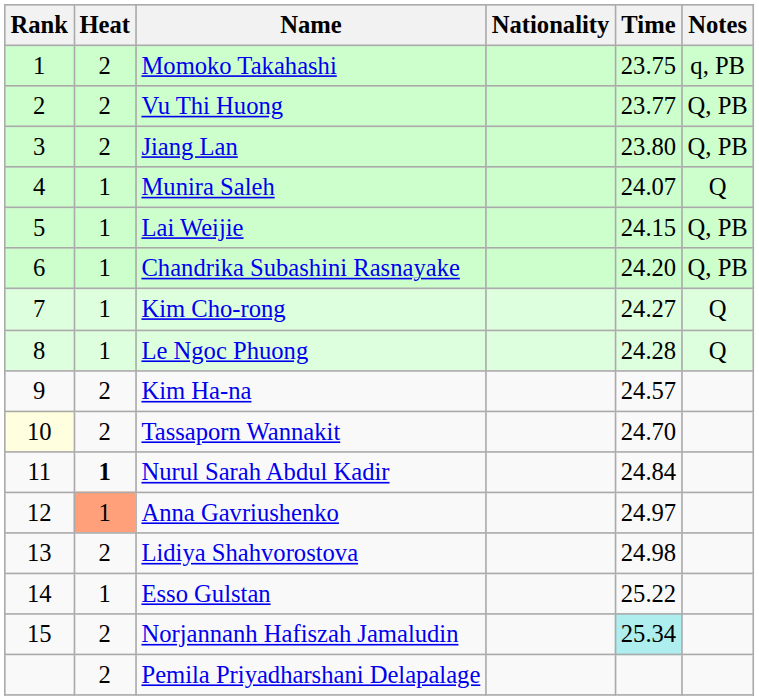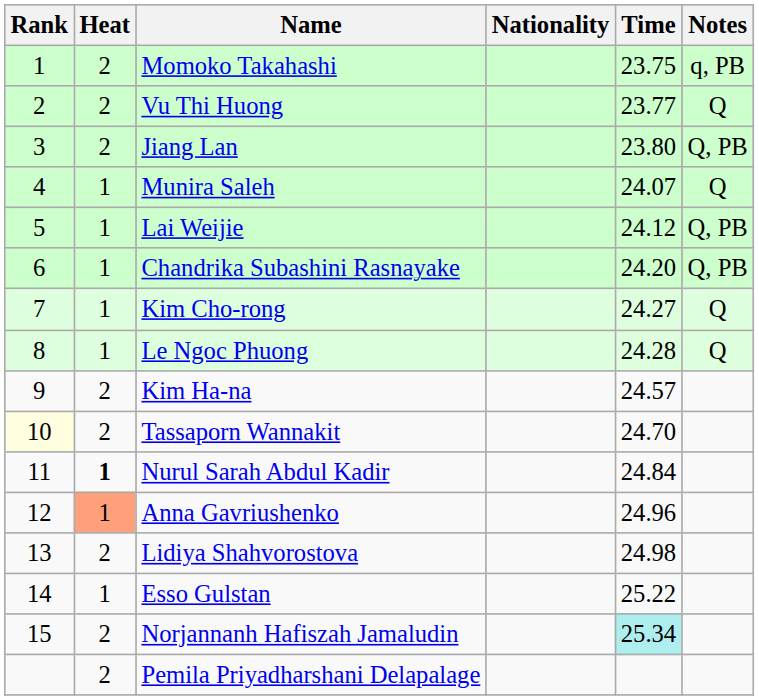 <table class="wikitable sortable" style="text-align:center; font-size:95%">
 <tr>
 <th>Rank</th>
 <th>Heat</th>
 <th>Name</th>
 <th>Nationality</th>
 <th>Time</th>
 <th>Notes</th>
 </tr>
 <tr bgcolor=ccffcc>
 <td>1</td>
 <td>2</td>
 <td align=left><a href='#'>Momoko Takahashi</a></td>
 <td align=left></td>
 <td>23.75</td>
 <td>q, PB</td>
 </tr>
 <tr bgcolor=ccffcc>
 <td>2</td>
 <td>2</td>
 <td align=left><a href='#'>Vu Thi Huong</a></td>
 <td align=left></td>
 <td>23.77</td>
-<td>Q, PB</td>
+<td>Q</td>
 </tr>
 <tr bgcolor=ccffcc>
 <td>3</td>
 <td>2</td>
 <td align=left><a href='#'>Jiang Lan</a></td>
 <td align=left></td>
 <td>23.80</td>
 <td>Q, PB</td>
 </tr>
 <tr bgcolor=ccffcc>
 <td>4</td>
 <td>1</td>
 <td align=left><a href='#'>Munira Saleh</a></td>
 <td align=left></td>
 <td>24.07</td>
 <td>Q</td>
 </tr>
 <tr bgcolor=ccffcc>
 <td>5</td>
 <td>1</td>
 <td align=left><a href='#'>Lai Weijie</a></td>
 <td align=left></td>
-<td>24.15</td>
+<td>24.12</td>
 <td>Q, PB</td>
 </tr>
 <tr bgcolor=ccffcc>
 <td>6</td>
 <td>1</td>
 <td align=left><a href='#'>Chandrika Subashini Rasnayake</a></td>
 <td align=left></td>
 <td>24.20</td>
 <td>Q, PB</td>
 </tr>
 <tr bgcolor=ddffdd>
 <td>7</td>
 <td>1</td>
 <td align=left><a href='#'>Kim Cho-rong</a></td>
 <td align=left></td>
 <td>24.27</td>
 <td>Q</td>
 </tr>
 <tr bgcolor=ddffdd>
 <td>8</td>
 <td>1</td>
 <td align=left><a href='#'>Le Ngoc Phuong</a></td>
 <td align=left></td>
 <td>24.28</td>
 <td>Q</td>
 </tr>
 <tr>
 <td>9</td>
 <td>2</td>
 <td align=left><a href='#'>Kim Ha-na</a></td>
 <td align=left></td>
 <td>24.57</td>
 <td></td>
 </tr>
 <tr>
 <td style="background: lightyellow;">10</td>
 <td>2</td>
 <td align=left><a href='#'>Tassaporn Wannakit</a></td>
 <td align=left></td>
 <td>24.70</td>
 <td></td>
 </tr>
 <tr>
 <td>11</td>
 <td><strong>1</strong></td>
 <td align=left><a href='#'>Nurul Sarah Abdul Kadir</a></td>
 <td align=left></td>
 <td>24.84</td>
 <td></td>
 </tr>
 <tr>
 <td>12</td>
 <td style="background: lightsalmon;">1</td>
 <td align=left><a href='#'>Anna Gavriushenko</a></td>
 <td align=left></td>
-<td>24.97</td>
+<td>24.96</td>
 <td></td>
 </tr>
 <tr>
 <td>13</td>
 <td>2</td>
 <td align=left><a href='#'>Lidiya Shahvorostova</a></td>
 <td align=left></td>
 <td>24.98</td>
 <td></td>
 </tr>
 <tr>
 <td>14</td>
 <td>1</td>
 <td align=left><a href='#'>Esso Gulstan</a></td>
 <td align=left></td>
 <td>25.22</td>
 <td></td>
 </tr>
 <tr>
 <td>15</td>
 <td>2</td>
 <td align=left><a href='#'>Norjannanh Hafiszah Jamaludin</a></td>
 <td align=left></td>
 <td style="background: paleturquoise;">25.34</td>
 <td></td>
 </tr>
 <tr>
 <td></td>
 <td>2</td>
 <td align=left><a href='#'>Pemila Priyadharshani Delapalage</a></td>
 <td align=left></td>
 <td></td>
 <td></td>
 </tr>
 </table>
